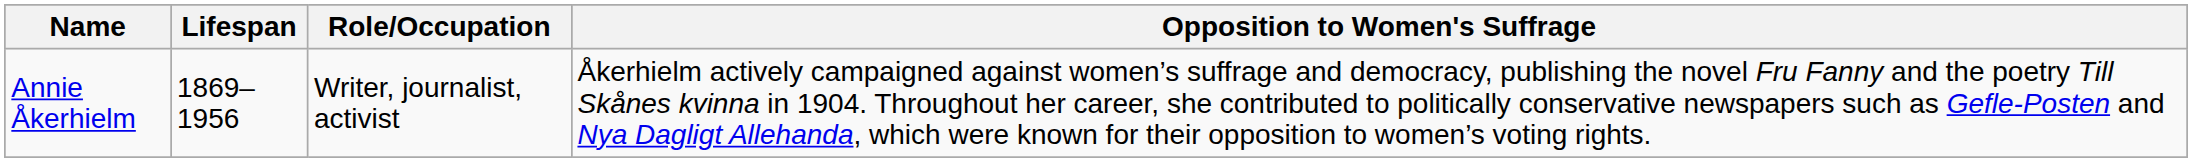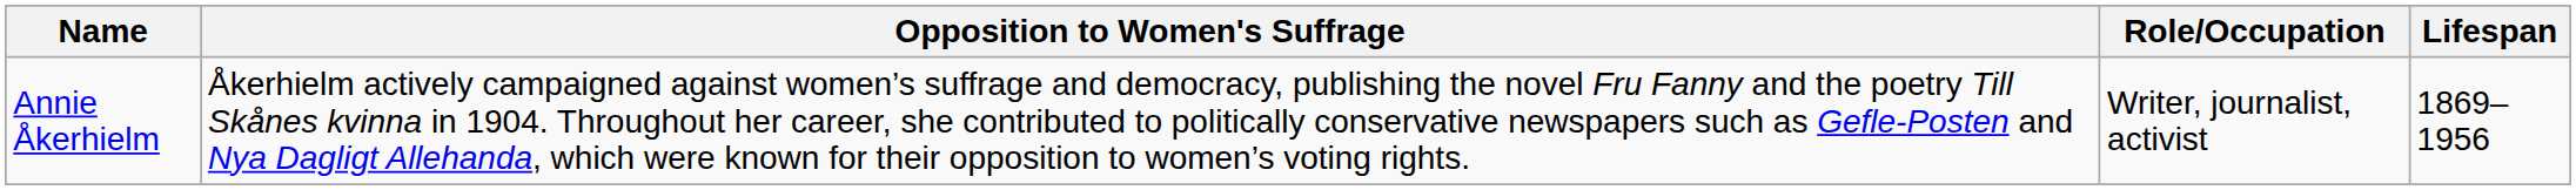 <table class="wikitable sortable">
 <tr>
 <th>Name</th>
+<th>Opposition to Women's Suffrage</th>
+<th>Role/Occupation</th>
 <th>Lifespan</th>
-<th>Role/Occupation</th>
-<th>Opposition to Women's Suffrage</th>
 </tr>
 <tr>
 <td><a href='#'>Annie Åkerhielm</a></td>
+<td>Åkerhielm actively campaigned against women’s suffrage and democracy, publishing the novel <em>Fru Fanny</em> and the poetry <em>Till Skånes kvinna</em> in 1904. Throughout her career, she contributed to politically conservative newspapers such as <em><a href='#'>Gefle-Posten</a></em> and <a href='#'><em>Nya Dagligt Allehanda</em></a>, which were known for their opposition to women’s voting rights.</td>
+<td>Writer, journalist, activist</td>
 <td>1869–1956</td>
-<td>Writer, journalist, activist</td>
-<td>Åkerhielm actively campaigned against women’s suffrage and democracy, publishing the novel <em>Fru Fanny</em> and the poetry <em>Till Skånes kvinna</em> in 1904. Throughout her career, she contributed to politically conservative newspapers such as <em><a href='#'>Gefle-Posten</a></em> and <a href='#'><em>Nya Dagligt Allehanda</em></a>, which were known for their opposition to women’s voting rights.</td>
 </tr>
 </table>
